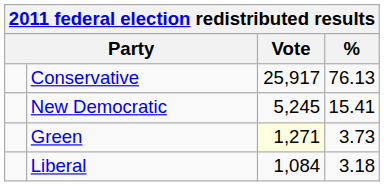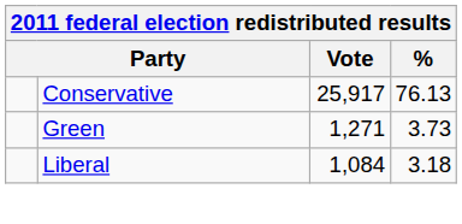 <table class="wikitable">
 <tr>
 <th colspan="4"><a href='#'>2011 federal election</a> redistributed results</th>
 </tr>
 <tr>
 <th bgcolor="#DDDDFF" width="130px" colspan="2">Party</th>
 <th bgcolor="#DDDDFF" width="50px">Vote</th>
 <th bgcolor="#DDDDFF" width="30px">%</th>
 </tr>
 <tr>
 <td> </td>
 <td><a href='#'>Conservative</a></td>
 <td align=right>25,917</td>
 <td align=right>76.13</td>
 </tr>
 <tr>
 <td> </td>
-<td><a href='#'>New Democratic</a></td>
-<td align=right>5,245</td>
-<td align=right>15.41</td>
-</tr>
-<tr>
-<td> </td>
 <td><a href='#'>Green</a></td>
-<td align=right style="background: lightyellow;">1,271</td>
+<td align=right>1,271</td>
 <td align=right>3.73</td>
 </tr>
 <tr>
 <td> </td>
 <td><a href='#'>Liberal</a></td>
 <td align=right>1,084</td>
 <td align=right>3.18</td>
 </tr>
 </table>
